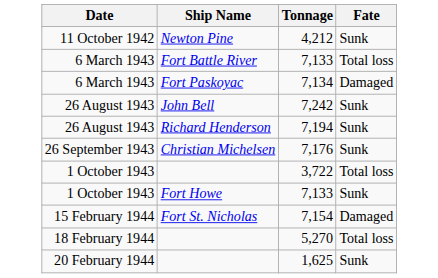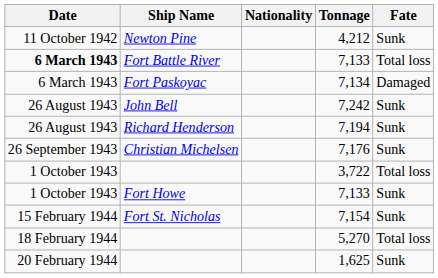 <table class="wikitable sortable" style="margin: 1em auto 1em auto;"|->
 <tr>
 <th>Date</th>
 <th>Ship Name</th>
+<th>Nationality</th>
 <th>Tonnage</th>
 <th>Fate</th>
 </tr>
 <tr>
 <td align="right">11 October 1942</td>
 <td align="left"><em><a href='#'>Newton Pine</a></em></td>
+<td></td>
 <td align="right">4,212</td>
 <td align="left">Sunk</td>
 </tr>
 <tr>
-<td align="right">6 March 1943</td>
+<td align="right"><strong>6 March 1943</strong></td>
 <td align="left"><em><a href='#'>Fort Battle River</a></em></td>
+<td></td>
 <td align="right">7,133</td>
 <td align="left">Total loss</td>
 </tr>
 <tr>
 <td align="right">6 March 1943</td>
 <td align="left"><em><a href='#'>Fort Paskoyac</a></em></td>
+<td></td>
 <td align="right">7,134</td>
 <td align="left">Damaged</td>
 </tr>
 <tr>
 <td align="right">26 August 1943</td>
 <td align="left"><em><a href='#'>John Bell</a></em></td>
+<td></td>
 <td align="right">7,242</td>
 <td align="left">Sunk</td>
 </tr>
 <tr>
 <td align="right">26 August 1943</td>
 <td align="left"><em><a href='#'>Richard Henderson</a></em></td>
+<td></td>
 <td align="right">7,194</td>
 <td align="left">Sunk</td>
 </tr>
 <tr>
 <td align="right">26 September 1943</td>
 <td align="left"><em><a href='#'>Christian Michelsen</a></em></td>
+<td></td>
 <td align="right">7,176</td>
 <td align="left">Sunk</td>
 </tr>
 <tr>
 <td align="right">1 October 1943</td>
+<td></td>
 <td></td>
 <td align="right">3,722</td>
 <td align="left">Total loss</td>
 </tr>
 <tr>
 <td align="right">1 October 1943</td>
 <td align="left"><em><a href='#'>Fort Howe</a></em></td>
+<td></td>
 <td align="right">7,133</td>
 <td align="left">Sunk</td>
 </tr>
 <tr>
 <td align="right">15 February 1944</td>
 <td align="left"><em><a href='#'>Fort St. Nicholas</a></em></td>
+<td></td>
 <td align="right">7,154</td>
-<td align="left">Damaged</td>
+<td align="left">Sunk</td>
 </tr>
 <tr>
 <td align="right">18 February 1944</td>
+<td></td>
 <td></td>
 <td align="right">5,270</td>
 <td align="left">Total loss</td>
 </tr>
 <tr>
 <td align="right">20 February 1944</td>
 <td></td>
+<td></td>
 <td align="right">1,625</td>
 <td align="left">Sunk</td>
 </tr>
 </table>
